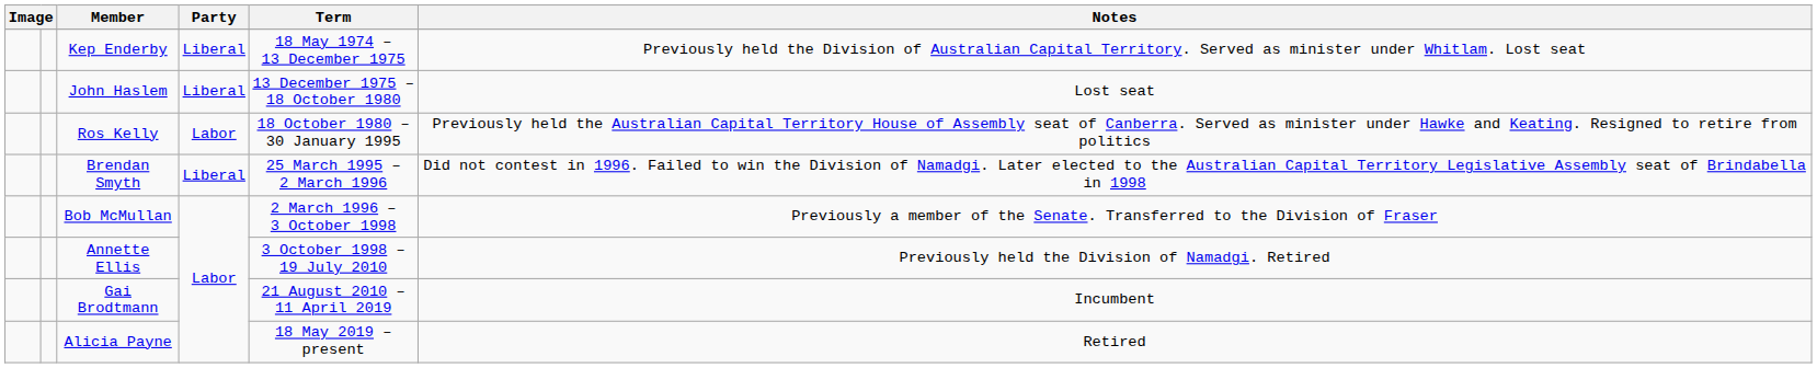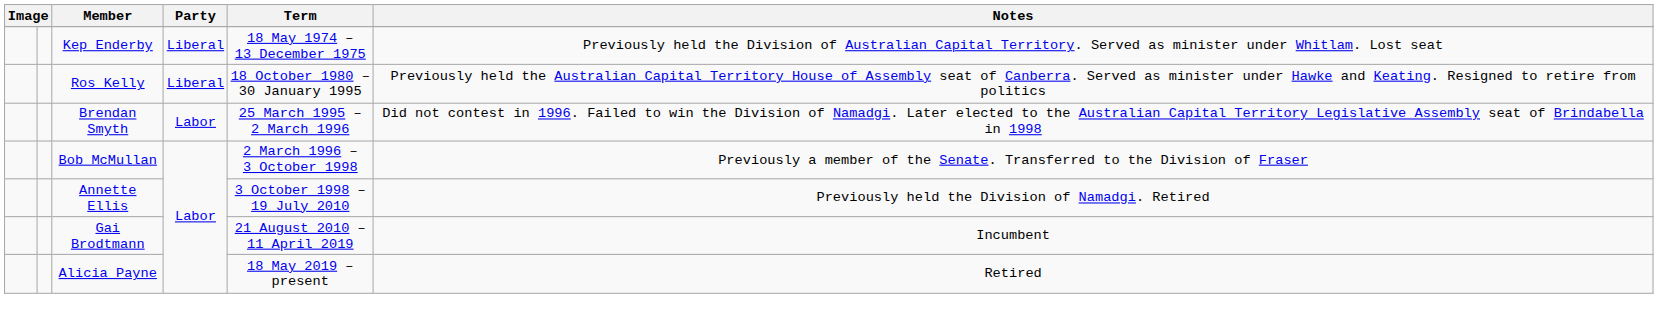 <table class=wikitable style="text-align:center">
 <tr>
 <th colspan=2>Image</th>
 <th>Member</th>
 <th>Party</th>
 <th>Term</th>
 <th>Notes</th>
 </tr>
 <tr>
 </tr>
 <tr>
 <td> </td>
 <td></td>
 <td><a href='#'>Kep Enderby</a><br></td>
 <td><a href='#'>Liberal</a></td>
 <td nowrap><a href='#'>18 May 1974</a> –<br><a href='#'>13 December 1975</a></td>
 <td>Previously held the Division of <a href='#'>Australian Capital Territory</a>. Served as minister under <a href='#'>Whitlam</a>. Lost seat</td>
 </tr>
 <tr>
 <td> </td>
 <td></td>
-<td><a href='#'>John Haslem</a><br></td>
+<td><a href='#'>Ros Kelly</a><br></td>
 <td><a href='#'>Liberal</a></td>
-<td nowrap><a href='#'>13 December 1975</a> –<br><a href='#'>18 October 1980</a></td>
-<td>Lost seat</td>
-</tr>
-<tr>
-<td> </td>
-<td></td>
-<td><a href='#'>Ros Kelly</a><br></td>
-<td><a href='#'>Labor</a></td>
 <td nowrap><a href='#'>18 October 1980</a> –<br>30 January 1995</td>
 <td>Previously held the <a href='#'>Australian Capital Territory House of Assembly</a> seat of <a href='#'>Canberra</a>. Served as minister under <a href='#'>Hawke</a> and <a href='#'>Keating</a>. Resigned to retire from politics</td>
 </tr>
 <tr>
 <td> </td>
 <td></td>
 <td><a href='#'>Brendan Smyth</a><br></td>
-<td><a href='#'>Liberal</a></td>
+<td><a href='#'>Labor</a></td>
 <td nowrap><a href='#'>25 March 1995</a> –<br><a href='#'>2 March 1996</a></td>
 <td>Did not contest in <a href='#'>1996</a>. Failed to win the Division of <a href='#'>Namadgi</a>. Later elected to the <a href='#'>Australian Capital Territory Legislative Assembly</a> seat of <a href='#'>Brindabella</a> in <a href='#'>1998</a></td>
 </tr>
 <tr>
 <td> </td>
 <td></td>
 <td><a href='#'>Bob McMullan</a><br></td>
 <td rowspan="4"><a href='#'>Labor</a></td>
 <td nowrap><a href='#'>2 March 1996</a> –<br><a href='#'>3 October 1998</a></td>
 <td>Previously a member of the <a href='#'>Senate</a>. Transferred to the Division of <a href='#'>Fraser</a></td>
 </tr>
 <tr>
 <td> </td>
 <td></td>
 <td><a href='#'>Annette Ellis</a><br></td>
 <td nowrap><a href='#'>3 October 1998</a> –<br><a href='#'>19 July 2010</a></td>
 <td>Previously held the Division of <a href='#'>Namadgi</a>. Retired</td>
 </tr>
 <tr>
 <td> </td>
 <td></td>
 <td><a href='#'>Gai Brodtmann</a><br></td>
 <td nowrap><a href='#'>21 August 2010</a> –<br><a href='#'>11 April 2019</a></td>
 <td>Incumbent</td>
 </tr>
 <tr>
 <td> </td>
 <td></td>
 <td><a href='#'>Alicia Payne</a><br></td>
 <td nowrap><a href='#'>18 May 2019</a> –<br>present</td>
 <td>Retired</td>
 </tr>
 </table>
